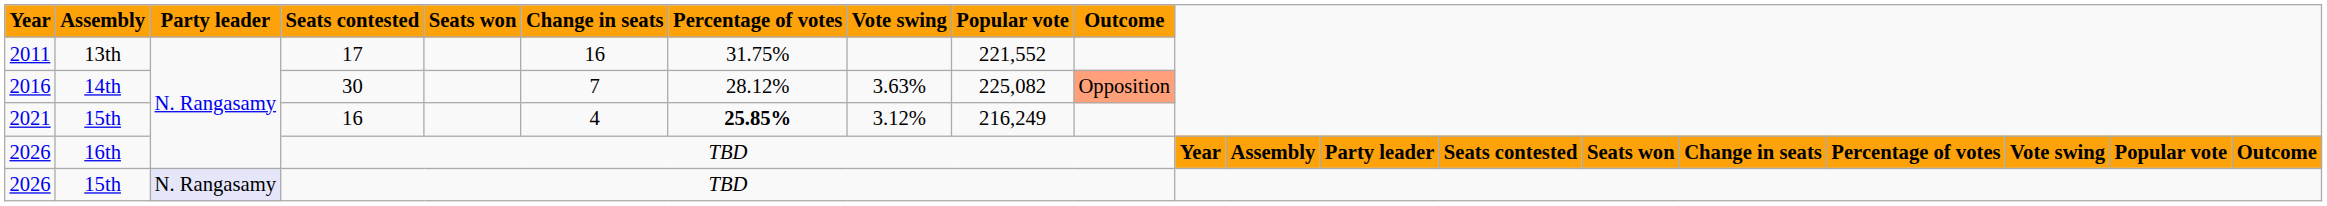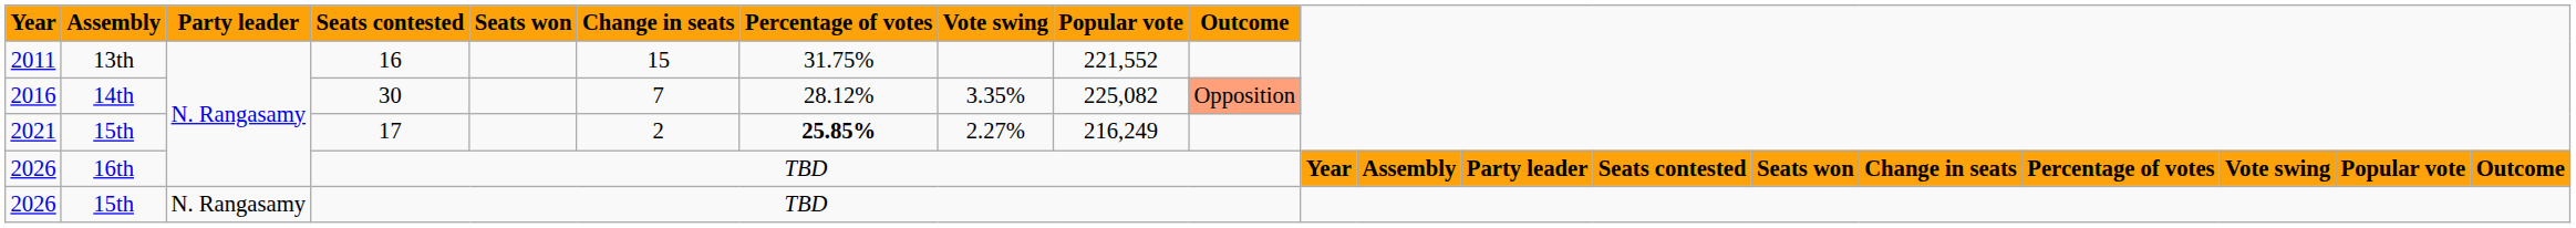 <table class="wikitable sortable" style="text-align:center;">
 <tr>
 <th style="background-color:#FDA209;color:black">Year</th>
 <th style="background-color:#FDA209;color:black">Assembly</th>
 <th style="background-color:#FDA209;color:black">Party leader</th>
 <th style="background-color:#FDA209;color:black">Seats contested</th>
 <th style="background-color:#FDA209;color:black">Seats won</th>
 <th style="background-color:#FDA209;color:black">Change in seats</th>
 <th style="background-color:#FDA209;color:black">Percentage of votes</th>
 <th style="background-color:#FDA209;color:black">Vote swing</th>
 <th style="background-color:#FDA209;color:black">Popular vote</th>
 <th style="background-color:#FDA209;color:black">Outcome</th>
 </tr>
 <tr>
 <td><a href='#'>2011</a></td>
 <td>13th</td>
 <td rowspan=4><a href='#'>N. Rangasamy</a></td>
-<td>17</td>
+<td>16</td>
 <td></td>
-<td> 16</td>
+<td> 15</td>
 <td>31.75%</td>
 <td></td>
 <td>221,552</td>
 <td></td>
 </tr>
 <tr>
 <td><a href='#'>2016</a></td>
 <td><a href='#'>14th</a></td>
 <td>30</td>
 <td></td>
 <td> 7</td>
 <td>28.12%</td>
-<td> 3.63%</td>
+<td> 3.35%</td>
 <td>225,082</td>
 <td style="background:#FFA07A;">Opposition</td>
 </tr>
 <tr>
 <td><a href='#'>2021</a></td>
 <td><a href='#'>15th</a></td>
-<td>16</td>
+<td>17</td>
 <td></td>
-<td> 4</td>
+<td> 2</td>
 <td><strong>25.85%</strong></td>
-<td> 3.12%</td>
+<td> 2.27%</td>
 <td>216,249</td>
 <td></td>
 </tr>
 <tr>
 <td><a href='#'>2026</a></td>
 <td><a href='#'>16th</a></td>
 <td colspan=7><em>TBD</em></td>
 <th style="background-color:#FDA209;color:black">Year</th>
 <th style="background-color:#FDA209;color:black">Assembly</th>
 <th style="background-color:#FDA209;color:black">Party leader</th>
 <th style="background-color:#FDA209;color:black">Seats contested</th>
 <th style="background-color:#FDA209;color:black">Seats won</th>
 <th style="background-color:#FDA209;color:black">Change in seats</th>
 <th style="background-color:#FDA209;color:black">Percentage of votes</th>
 <th style="background-color:#FDA209;color:black">Vote swing</th>
 <th style="background-color:#FDA209;color:black">Popular vote</th>
 <th style="background-color:#FDA209;color:black">Outcome</th>
 </tr>
 <tr>
 <td><a href='#'>2026</a></td>
 <td><a href='#'>15th</a></td>
-<td style="background: lavender;">N. Rangasamy</td>
+<td>N. Rangasamy</td>
 <td colspan=7><em>TBD</em></td>
 </tr>
 </table>
